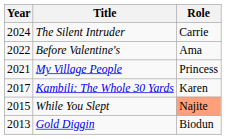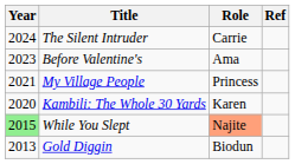 <table class="wikitable">
 <tr>
 <th>Year</th>
 <th>Title</th>
 <th>Role</th>
+<th>Ref</th>
 </tr>
 <tr>
 <td>2024</td>
 <td><em>The Silent Intruder</em></td>
 <td>Carrie</td>
+<td></td>
 </tr>
 <tr>
-<td>2022</td>
+<td>2023</td>
 <td><em>Before Valentine's</em></td>
 <td>Ama</td>
+<td></td>
 </tr>
 <tr>
 <td>2021</td>
 <td><em><a href='#'>My Village People</a></em></td>
 <td>Princess</td>
+<td></td>
 </tr>
 <tr>
-<td>2017</td>
+<td>2020</td>
 <td><em><a href='#'>Kambili: The Whole 30 Yards</a></em></td>
 <td>Karen</td>
+<td></td>
 </tr>
 <tr>
-<td>2015</td>
+<td style="background: lightgreen;">2015</td>
 <td><em>While You Slept</em></td>
 <td style="background: lightsalmon;">Najite</td>
+<td></td>
 </tr>
 <tr>
 <td>2013</td>
 <td><em><a href='#'>Gold Diggin</a></em></td>
 <td>Biodun</td>
+<td></td>
 </tr>
 </table>
